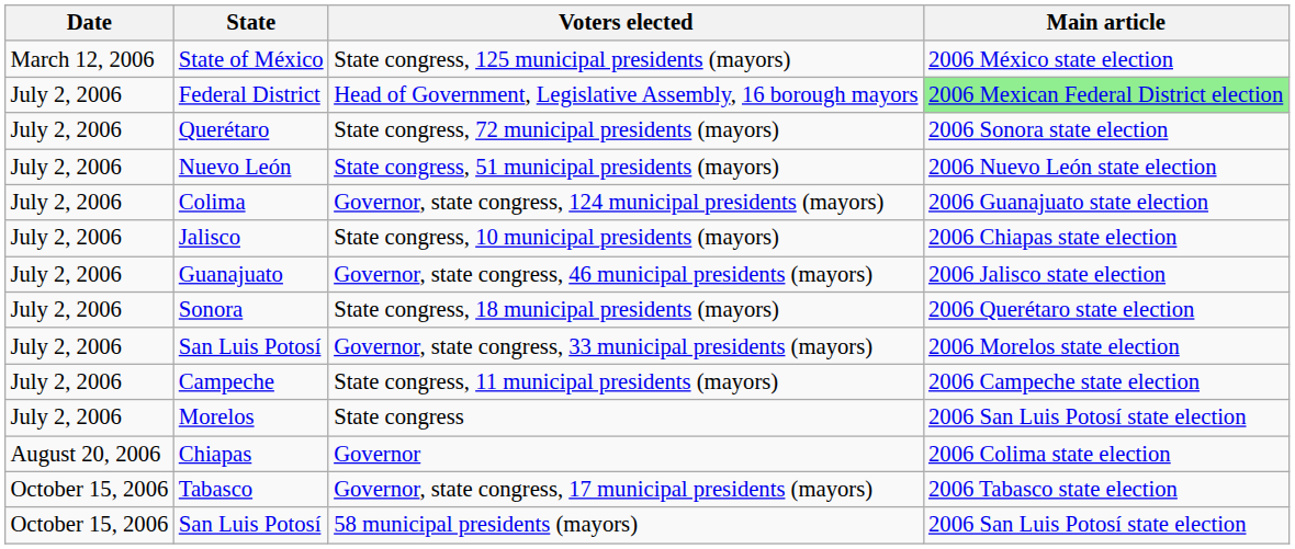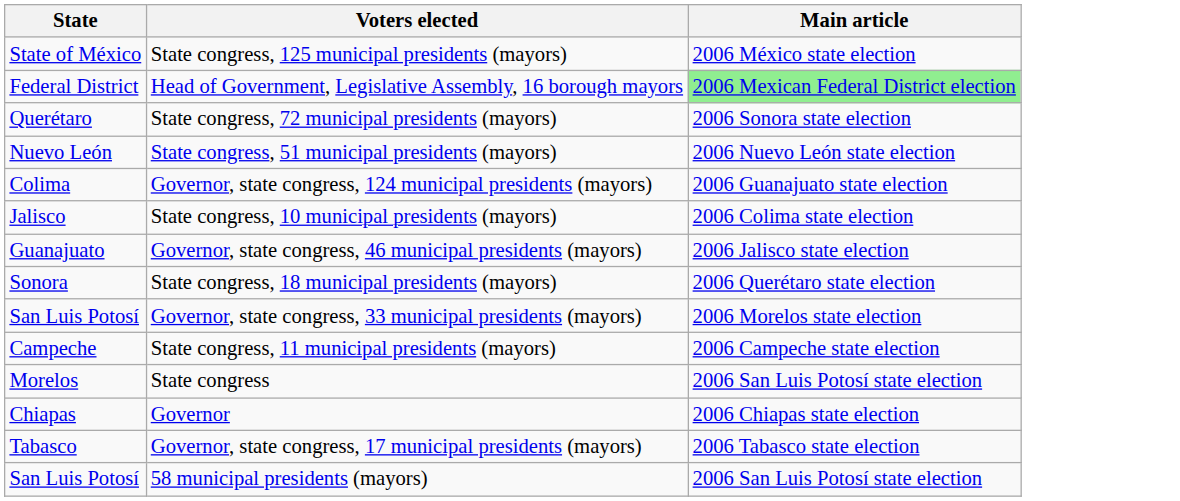 <table class="wikitable">
 <tr>
-<th>Date</th>
 <th>State</th>
 <th>Voters elected</th>
 <th>Main article</th>
 </tr>
 <tr>
-<td>March 12, 2006</td>
 <td><a href='#'>State of México</a></td>
 <td>State congress, <a href='#'>125 municipal presidents</a> (mayors)</td>
 <td><a href='#'>2006 México state election</a></td>
 </tr>
 <tr>
-<td>July 2, 2006</td>
 <td><a href='#'>Federal District</a></td>
 <td><a href='#'>Head of Government</a>, <a href='#'>Legislative Assembly</a>, <a href='#'>16 borough mayors</a></td>
 <td style="background: lightgreen;"><a href='#'>2006 Mexican Federal District election</a></td>
 </tr>
 <tr>
-<td>July 2, 2006</td>
 <td><a href='#'>Querétaro</a></td>
 <td>State congress, <a href='#'>72 municipal presidents</a> (mayors)</td>
 <td><a href='#'>2006 Sonora state election</a></td>
 </tr>
 <tr>
-<td>July 2, 2006</td>
 <td><a href='#'>Nuevo León</a></td>
 <td><a href='#'>State congress</a>, <a href='#'>51 municipal presidents</a> (mayors)</td>
 <td><a href='#'>2006 Nuevo León state election</a></td>
 </tr>
 <tr>
-<td>July 2, 2006</td>
 <td><a href='#'>Colima</a></td>
 <td><a href='#'>Governor</a>, state congress, <a href='#'>124 municipal presidents</a> (mayors)</td>
 <td><a href='#'>2006 Guanajuato state election</a></td>
 </tr>
 <tr>
-<td>July 2, 2006</td>
 <td><a href='#'>Jalisco</a></td>
 <td>State congress, <a href='#'>10 municipal presidents</a> (mayors)</td>
-<td><a href='#'>2006 Chiapas state election</a></td>
+<td><a href='#'>2006 Colima state election</a></td>
 </tr>
 <tr>
-<td>July 2, 2006</td>
 <td><a href='#'>Guanajuato</a></td>
 <td><a href='#'>Governor</a>, state congress, <a href='#'>46 municipal presidents</a> (mayors)</td>
 <td><a href='#'>2006 Jalisco state election</a></td>
 </tr>
 <tr>
-<td>July 2, 2006</td>
 <td><a href='#'>Sonora</a></td>
 <td>State congress, <a href='#'>18 municipal presidents</a> (mayors)</td>
 <td><a href='#'>2006 Querétaro state election</a></td>
 </tr>
 <tr>
-<td>July 2, 2006</td>
 <td><a href='#'>San Luis Potosí</a></td>
 <td><a href='#'>Governor</a>, state congress, <a href='#'>33 municipal presidents</a> (mayors)</td>
 <td><a href='#'>2006 Morelos state election</a></td>
 </tr>
 <tr>
-<td>July 2, 2006</td>
 <td><a href='#'>Campeche</a></td>
 <td>State congress, <a href='#'>11 municipal presidents</a> (mayors)</td>
 <td><a href='#'>2006 Campeche state election</a></td>
 </tr>
 <tr>
-<td>July 2, 2006</td>
 <td><a href='#'>Morelos</a></td>
 <td>State congress</td>
 <td><a href='#'>2006 San Luis Potosí state election</a></td>
 </tr>
 <tr>
-<td>August 20, 2006</td>
 <td><a href='#'>Chiapas</a></td>
 <td><a href='#'>Governor</a></td>
-<td><a href='#'>2006 Colima state election</a></td>
+<td><a href='#'>2006 Chiapas state election</a></td>
 </tr>
 <tr>
-<td>October 15, 2006</td>
 <td><a href='#'>Tabasco</a></td>
 <td><a href='#'>Governor</a>, state congress, <a href='#'>17 municipal presidents</a> (mayors)</td>
 <td><a href='#'>2006 Tabasco state election</a></td>
 </tr>
 <tr>
-<td>October 15, 2006</td>
 <td><a href='#'>San Luis Potosí</a></td>
 <td><a href='#'>58 municipal presidents</a> (mayors)</td>
 <td><a href='#'>2006 San Luis Potosí state election</a></td>
 </tr>
 </table>
